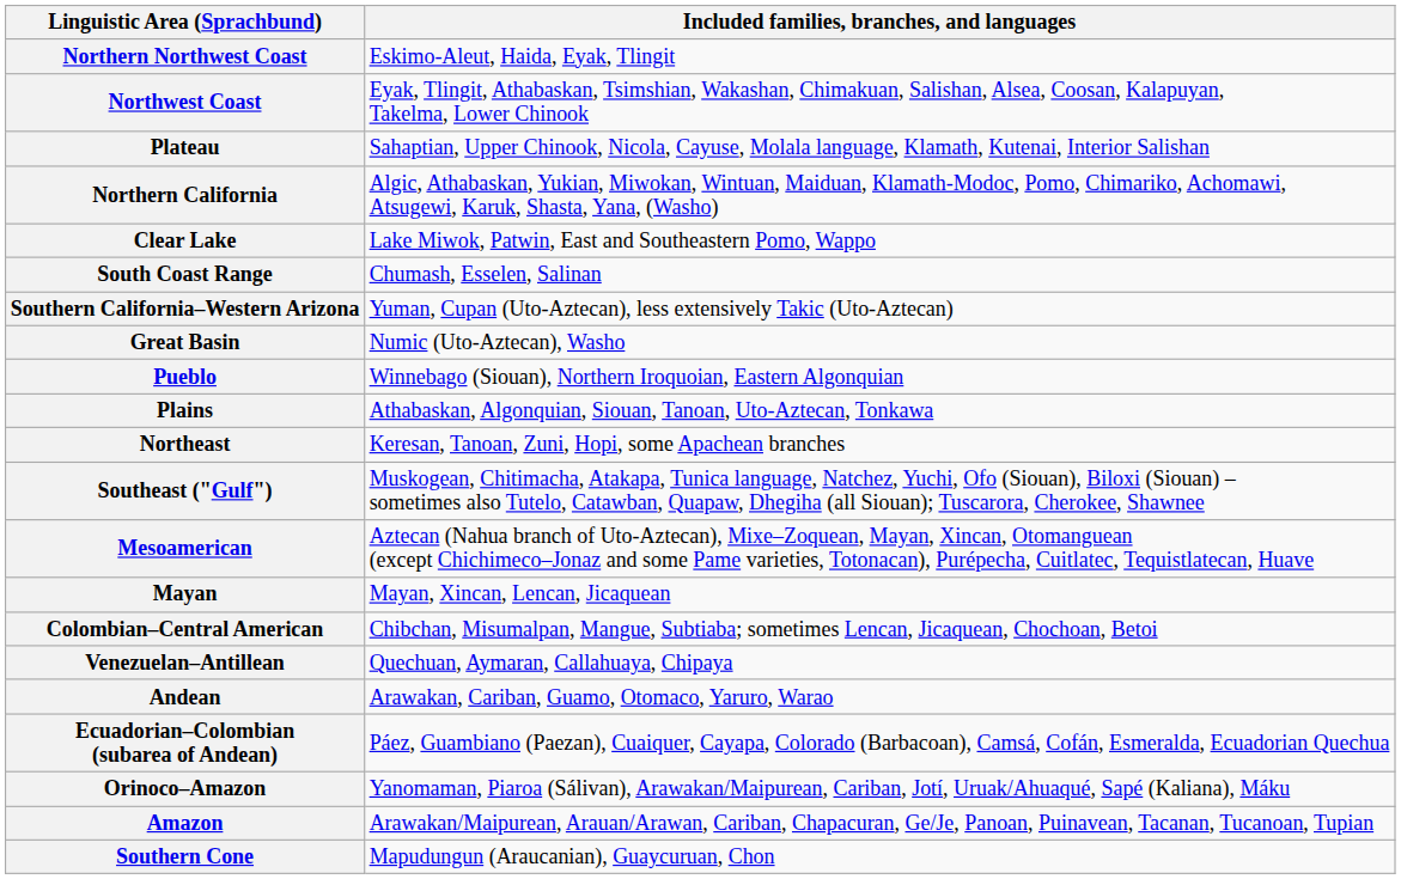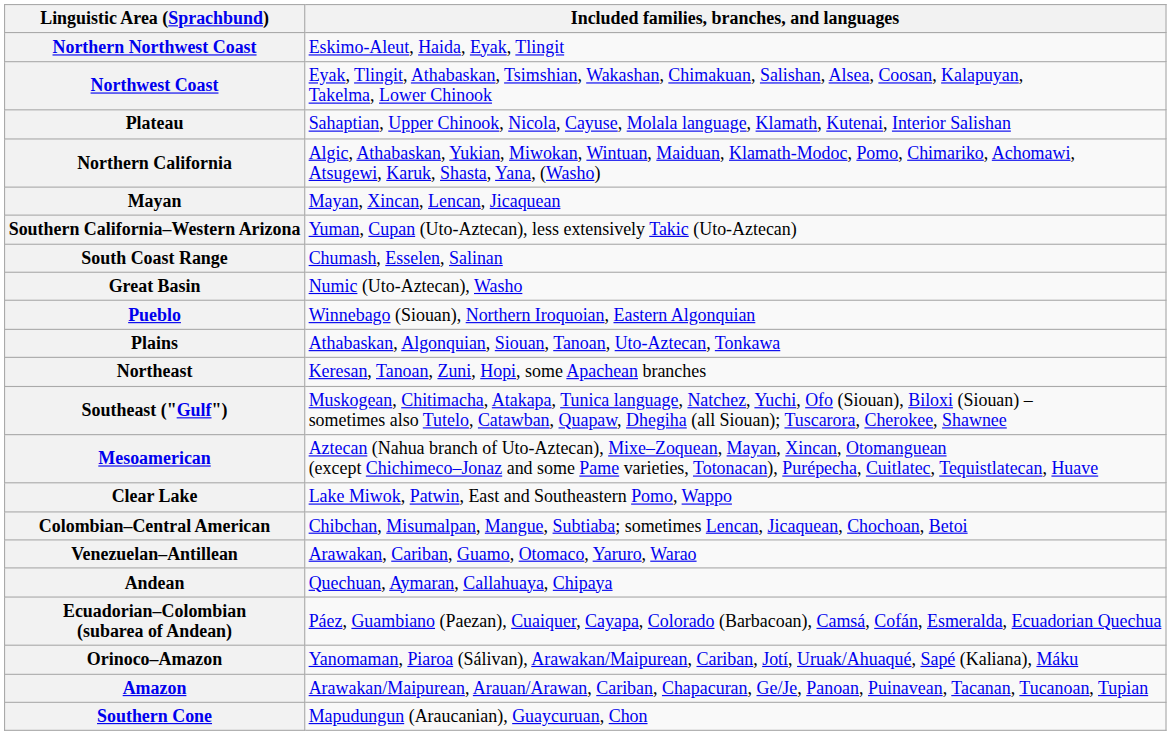 <table class="wikitable">
 <tr>
 <th c=area>Linguistic Area (<a href='#'>Sprachbund</a>)</th>
 <th c=lang>Included families, branches, and languages</th>
 </tr>
 <tr>
 <th c=area><a href='#'>Northern Northwest Coast</a></th>
 <td c=lang><a href='#'>Eskimo-Aleut</a>, <a href='#'>Haida</a>, <a href='#'>Eyak</a>, <a href='#'>Tlingit</a></td>
 </tr>
 <tr>
 <th c=area><a href='#'>Northwest Coast</a></th>
 <td c=lang><a href='#'>Eyak</a>, <a href='#'>Tlingit</a>, <a href='#'>Athabaskan</a>, <a href='#'>Tsimshian</a>, <a href='#'>Wakashan</a>, <a href='#'>Chimakuan</a>, <a href='#'>Salishan</a>, <a href='#'>Alsea</a>, <a href='#'>Coosan</a>, <a href='#'>Kalapuyan</a>, <br><a href='#'>Takelma</a>, <a href='#'>Lower Chinook</a></td>
 </tr>
 <tr>
 <th c=area>Plateau</th>
 <td c=lang><a href='#'>Sahaptian</a>, <a href='#'>Upper Chinook</a>, <a href='#'>Nicola</a>, <a href='#'>Cayuse</a>, <a href='#'>Molala language</a>, <a href='#'>Klamath</a>, <a href='#'>Kutenai</a>, <a href='#'>Interior Salishan</a></td>
 </tr>
 <tr>
 <th c=area>Northern California</th>
 <td c=lang><a href='#'>Algic</a>, <a href='#'>Athabaskan</a>, <a href='#'>Yukian</a>, <a href='#'>Miwokan</a>, <a href='#'>Wintuan</a>, <a href='#'>Maiduan</a>, <a href='#'>Klamath-Modoc</a>, <a href='#'>Pomo</a>, <a href='#'>Chimariko</a>, <a href='#'>Achomawi</a>, <br><a href='#'>Atsugewi</a>, <a href='#'>Karuk</a>, <a href='#'>Shasta</a>, <a href='#'>Yana</a>, (<a href='#'>Washo</a>)</td>
 </tr>
 <tr>
-<th c=area>Clear Lake</th>
-<td c=lang><a href='#'>Lake Miwok</a>, <a href='#'>Patwin</a>, East and Southeastern <a href='#'>Pomo</a>, <a href='#'>Wappo</a></td>
+<th c=area>Mayan</th>
+<td c=lang><a href='#'>Mayan</a>, <a href='#'>Xincan</a>, <a href='#'>Lencan</a>, <a href='#'>Jicaquean</a></td>
+</tr>
+<tr>
+<th c=area>Southern California–Western Arizona</th>
+<td c=lang><a href='#'>Yuman</a>, <a href='#'>Cupan</a> (Uto-Aztecan), less extensively <a href='#'>Takic</a> (Uto-Aztecan)</td>
 </tr>
 <tr>
 <th c=area>South Coast Range</th>
 <td c=lang><a href='#'>Chumash</a>, <a href='#'>Esselen</a>, <a href='#'>Salinan</a></td>
-</tr>
-<tr>
-<th c=area>Southern California–Western Arizona</th>
-<td c=lang><a href='#'>Yuman</a>, <a href='#'>Cupan</a> (Uto-Aztecan), less extensively <a href='#'>Takic</a> (Uto-Aztecan)</td>
 </tr>
 <tr>
 <th c=area>Great Basin</th>
 <td c=lang><a href='#'>Numic</a> (Uto-Aztecan), <a href='#'>Washo</a></td>
 </tr>
 <tr>
 <th c=area><a href='#'>Pueblo</a></th>
 <td c=lang><a href='#'>Winnebago</a> (Siouan), <a href='#'>Northern Iroquoian</a>, <a href='#'>Eastern Algonquian</a></td>
 </tr>
 <tr>
 <th c=area>Plains</th>
 <td c=lang><a href='#'>Athabaskan</a>, <a href='#'>Algonquian</a>, <a href='#'>Siouan</a>, <a href='#'>Tanoan</a>, <a href='#'>Uto-Aztecan</a>, <a href='#'>Tonkawa</a></td>
 </tr>
 <tr>
 <th c=area>Northeast</th>
 <td c=lang><a href='#'>Keresan</a>, <a href='#'>Tanoan</a>, <a href='#'>Zuni</a>, <a href='#'>Hopi</a>, some <a href='#'>Apachean</a> branches</td>
 </tr>
 <tr>
 <th c=area>Southeast ("<a href='#'>Gulf</a>")</th>
 <td c=lang><a href='#'>Muskogean</a>, <a href='#'>Chitimacha</a>, <a href='#'>Atakapa</a>, <a href='#'>Tunica language</a>, <a href='#'>Natchez</a>, <a href='#'>Yuchi</a>, <a href='#'>Ofo</a> (Siouan), <a href='#'>Biloxi</a> (Siouan) – <br> sometimes also <a href='#'>Tutelo</a>, <a href='#'>Catawban</a>, <a href='#'>Quapaw</a>, <a href='#'>Dhegiha</a> (all Siouan); <a href='#'>Tuscarora</a>, <a href='#'>Cherokee</a>, <a href='#'>Shawnee</a></td>
 </tr>
 <tr>
 <th c=area><a href='#'>Mesoamerican</a></th>
 <td c=lang><a href='#'>Aztecan</a> (Nahua branch of Uto-Aztecan), <a href='#'>Mixe–Zoquean</a>, <a href='#'>Mayan</a>, <a href='#'>Xincan</a>, <a href='#'>Otomanguean</a> <br>(except <a href='#'>Chichimeco–Jonaz</a> and some <a href='#'>Pame</a> varieties, <a href='#'>Totonacan</a>), <a href='#'>Purépecha</a>, <a href='#'>Cuitlatec</a>, <a href='#'>Tequistlatecan</a>, <a href='#'>Huave</a></td>
 </tr>
 <tr>
-<th c=area>Mayan</th>
-<td c=lang><a href='#'>Mayan</a>, <a href='#'>Xincan</a>, <a href='#'>Lencan</a>, <a href='#'>Jicaquean</a></td>
+<th c=area>Clear Lake</th>
+<td c=lang><a href='#'>Lake Miwok</a>, <a href='#'>Patwin</a>, East and Southeastern <a href='#'>Pomo</a>, <a href='#'>Wappo</a></td>
 </tr>
 <tr>
 <th c=area>Colombian–Central American</th>
 <td c=lang><a href='#'>Chibchan</a>, <a href='#'>Misumalpan</a>, <a href='#'>Mangue</a>, <a href='#'>Subtiaba</a>; sometimes <a href='#'>Lencan</a>, <a href='#'>Jicaquean</a>, <a href='#'>Chochoan</a>, <a href='#'>Betoi</a></td>
 </tr>
 <tr>
 <th c=area>Venezuelan–Antillean</th>
-<td c=lang><a href='#'>Quechuan</a>, <a href='#'>Aymaran</a>, <a href='#'>Callahuaya</a>, <a href='#'>Chipaya</a></td>
+<td c=lang><a href='#'>Arawakan</a>, <a href='#'>Cariban</a>, <a href='#'>Guamo</a>, <a href='#'>Otomaco</a>, <a href='#'>Yaruro</a>, <a href='#'>Warao</a></td>
 </tr>
 <tr>
 <th c=area>Andean</th>
-<td c=lang><a href='#'>Arawakan</a>, <a href='#'>Cariban</a>, <a href='#'>Guamo</a>, <a href='#'>Otomaco</a>, <a href='#'>Yaruro</a>, <a href='#'>Warao</a></td>
+<td c=lang><a href='#'>Quechuan</a>, <a href='#'>Aymaran</a>, <a href='#'>Callahuaya</a>, <a href='#'>Chipaya</a></td>
 </tr>
 <tr>
 <th c=area>Ecuadorian–Colombian <br>(subarea of Andean)</th>
 <td c=lang><a href='#'>Páez</a>, <a href='#'>Guambiano</a> (Paezan), <a href='#'>Cuaiquer</a>, <a href='#'>Cayapa</a>, <a href='#'>Colorado</a> (Barbacoan), <a href='#'>Camsá</a>, <a href='#'>Cofán</a>, <a href='#'>Esmeralda</a>, <a href='#'>Ecuadorian Quechua</a></td>
 </tr>
 <tr>
 <th c=area>Orinoco–Amazon</th>
 <td c=lang><a href='#'>Yanomaman</a>, <a href='#'>Piaroa</a> (Sálivan), <a href='#'>Arawakan/Maipurean</a>, <a href='#'>Cariban</a>, <a href='#'>Jotí</a>, <a href='#'>Uruak/Ahuaqué</a>, <a href='#'>Sapé</a> (Kaliana), <a href='#'>Máku</a></td>
 </tr>
 <tr>
 <th c=area><a href='#'>Amazon</a></th>
 <td c=lang><a href='#'>Arawakan/Maipurean</a>, <a href='#'>Arauan/Arawan</a>, <a href='#'>Cariban</a>, <a href='#'>Chapacuran</a>, <a href='#'>Ge/Je</a>, <a href='#'>Panoan</a>, <a href='#'>Puinavean</a>, <a href='#'>Tacanan</a>, <a href='#'>Tucanoan</a>, <a href='#'>Tupian</a></td>
 </tr>
 <tr>
 <th c=area><a href='#'>Southern Cone</a></th>
 <td c=lang><a href='#'>Mapudungun</a> (Araucanian), <a href='#'>Guaycuruan</a>, <a href='#'>Chon</a></td>
 </tr>
 </table>
